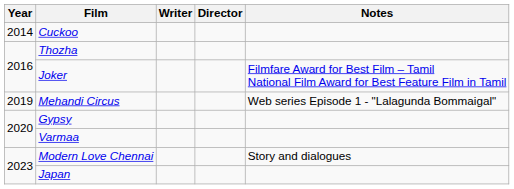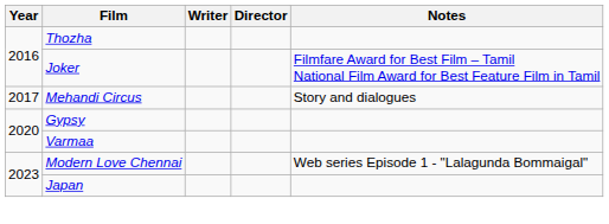 <table class="wikitable sortable">
 <tr>
 <th>Year</th>
 <th>Film</th>
 <th>Writer</th>
 <th>Director</th>
 <th>Notes</th>
-</tr>
-<tr>
-<td>2014</td>
-<td><em><a href='#'>Cuckoo</a></em></td>
-<td></td>
-<td></td>
-<td></td>
 </tr>
 <tr>
 <td rowspan="2">2016</td>
 <td><em><a href='#'>Thozha</a></em></td>
 <td></td>
 <td></td>
 <td></td>
 </tr>
 <tr>
 <td><em><a href='#'>Joker</a></em></td>
 <td></td>
 <td></td>
 <td><a href='#'>Filmfare Award for Best Film&nbsp;– Tamil</a><br><a href='#'>National Film Award for Best Feature Film in Tamil</a></td>
 </tr>
 <tr>
-<td>2019</td>
+<td>2017</td>
 <td><em><a href='#'>Mehandi Circus</a></em></td>
 <td></td>
 <td></td>
-<td>Web series Episode 1 - "Lalagunda Bommaigal"</td>
+<td>Story and dialogues</td>
 </tr>
 <tr>
 <td rowspan="2">2020</td>
 <td><em><a href='#'>Gypsy</a></em></td>
 <td></td>
 <td></td>
 <td></td>
 </tr>
 <tr>
 <td><em><a href='#'>Varmaa</a></em></td>
 <td></td>
 <td></td>
 <td></td>
 </tr>
 <tr>
 <td rowspan="2">2023</td>
 <td><em><a href='#'>Modern Love Chennai</a></em></td>
 <td></td>
 <td></td>
-<td>Story and dialogues</td>
+<td>Web series Episode 1 - "Lalagunda Bommaigal"</td>
 </tr>
 <tr>
 <td><em><a href='#'>Japan</a></em></td>
 <td></td>
 <td></td>
 <td></td>
 </tr>
 </table>
